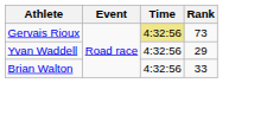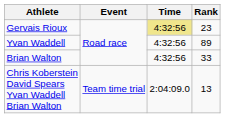 <table class="wikitable" style="font-size:90%">
 <tr>
 <th>Athlete</th>
 <th>Event</th>
 <th>Time</th>
 <th>Rank</th>
 </tr>
 <tr align=center>
 <td align=left><a href='#'>Gervais Rioux</a></td>
 <td align=left rowspan=3><a href='#'>Road race</a></td>
 <td style="background: khaki;">4:32:56</td>
-<td>73</td>
+<td>23</td>
 </tr>
 <tr align=center>
 <td align=left><a href='#'>Yvan Waddell</a></td>
 <td>4:32:56</td>
-<td>29</td>
+<td>89</td>
 </tr>
 <tr align=center>
 <td align=left><a href='#'>Brian Walton</a></td>
 <td>4:32:56</td>
 <td>33</td>
 </tr>
+<tr align=center>
+<td align=left><a href='#'>Chris Koberstein</a><br><a href='#'>David Spears</a><br><a href='#'>Yvan Waddell</a><br><a href='#'>Brian Walton</a></td>
+<td align=left><a href='#'>Team time trial</a></td>
+<td>2:04:09.0</td>
+<td>13</td>
+</tr>
 </table>
